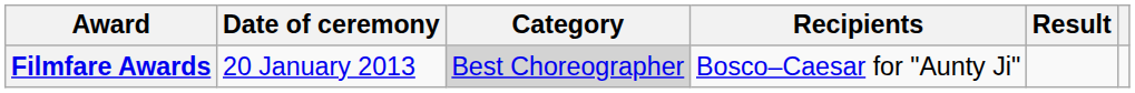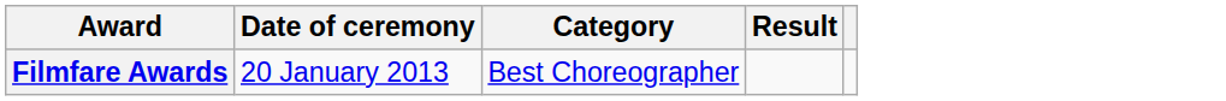 <table class="wikitable plainrowheaders sortable">
 <tr>
 <th scope="col">Award</th>
 <th scope="col">Date of ceremony</th>
 <th scope="col">Category</th>
-<th scope="col">Recipients</th>
 <th scope="col">Result</th>
 <th scope="col" class="unsortable"></th>
 </tr>
 <tr>
 <th scope="row"><a href='#'>Filmfare Awards</a></th>
 <td><a href='#'>20 January 2013</a></td>
-<td style="background: lightgrey;"><a href='#'>Best Choreographer</a></td>
-<td><a href='#'>Bosco–Caesar</a> for "Aunty Ji"</td>
+<td><a href='#'>Best Choreographer</a></td>
 <td></td>
 <td style="text-align:center;"><br></td>
 </tr>
 </table>
